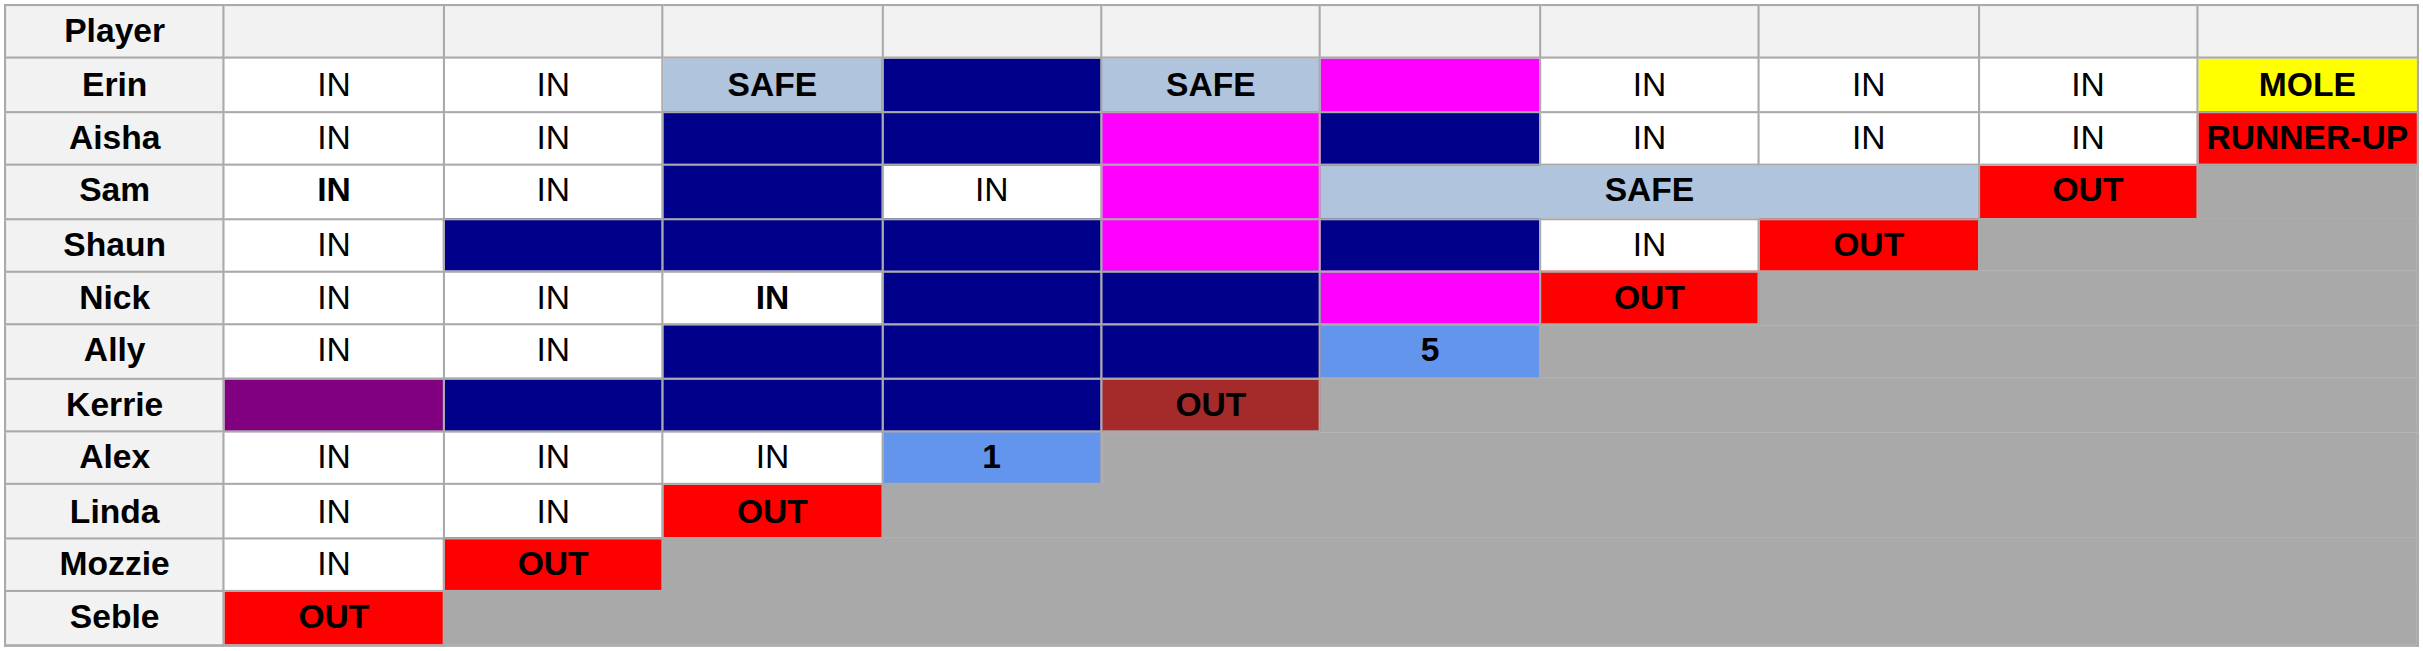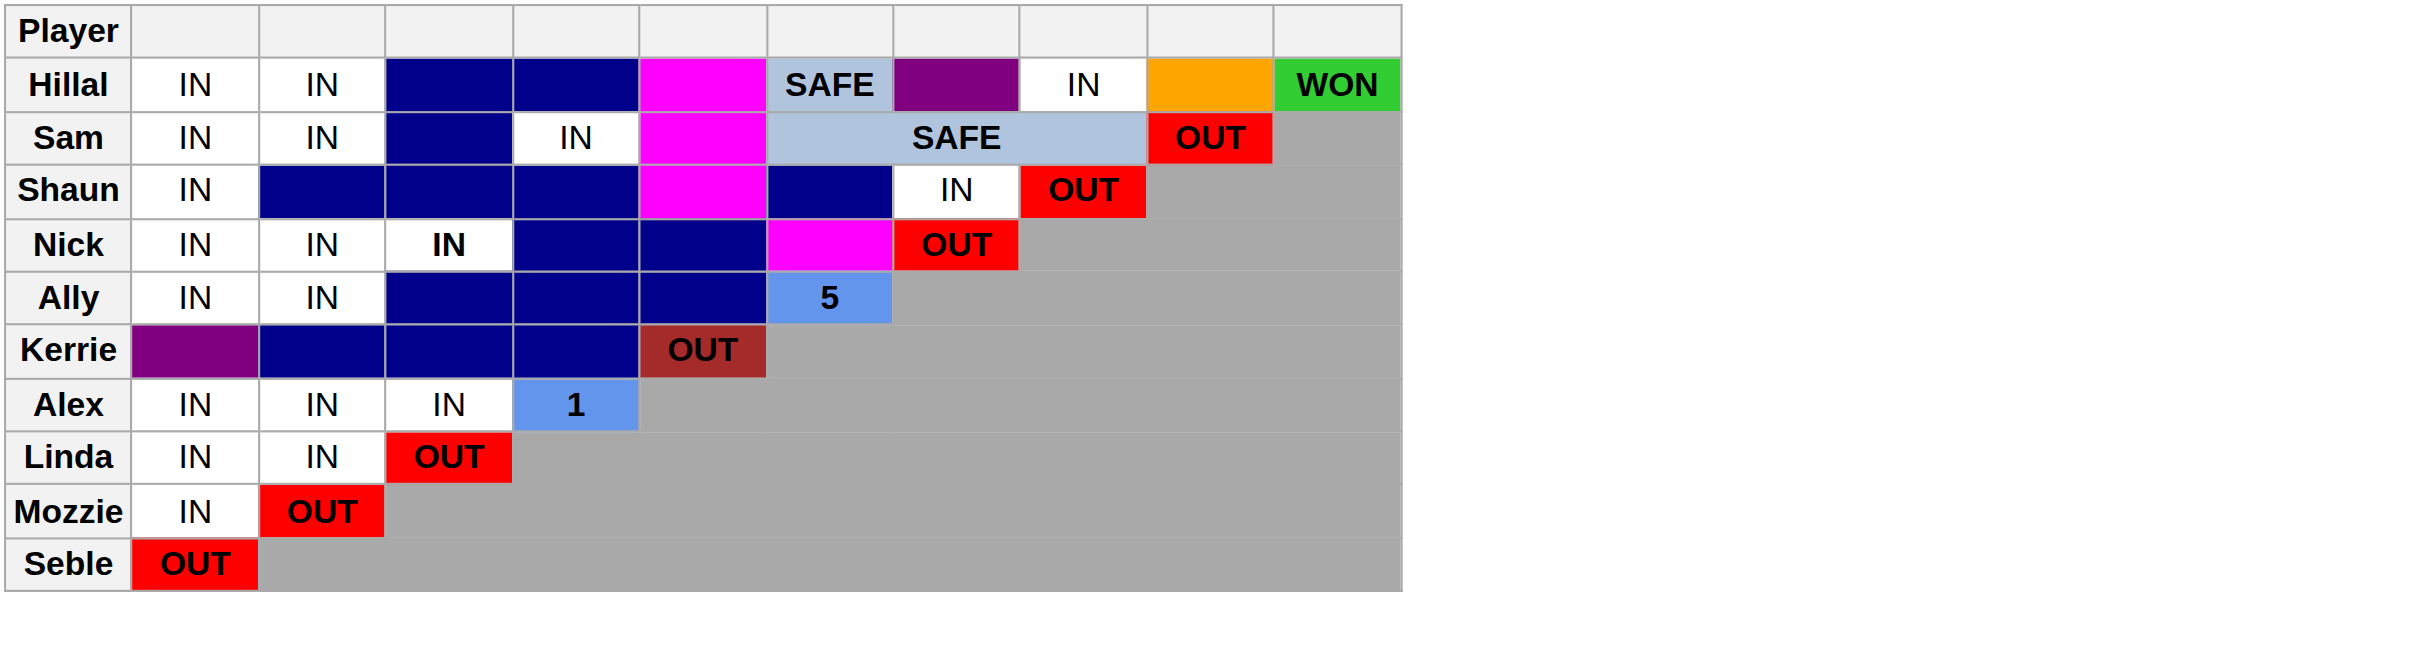 <table class="wikitable" style="text-align:center">
 <tr>
 <th style="width:9%;">Player</th>
 <th style="width:9%;"></th>
 <th style="width:9%;"></th>
 <th style="width:9%;"></th>
 <th style="width:9%;"></th>
 <th style="width:9%;"></th>
 <th style="width:9%;"></th>
 <th style="width:9%;"></th>
 <th style="width:9%;"></th>
 <th style="width:9%;"></th>
 <th style="width:9%;"></th>
 </tr>
 <tr>
-<th>Erin</th>
-<td style="background:white;">IN</td>
-<td style="background:white;">IN</td>
-<td style="background:lightsteelblue;"><strong>SAFE</strong></td>
-<td style="background:darkblue;"></td>
-<td style="background:lightsteelblue;"><strong>SAFE</strong></td>
-<td style="background:fuchsia;"></td>
-<td style="background:white;">IN</td>
-<td style="background:white;">IN</td>
-<td style="background:white;">IN</td>
-<td style="background:yellow;"><strong>MOLE</strong></td>
-</tr>
-<tr>
-<th>Aisha</th>
+<th>Hillal</th>
 <td style="background:white;">IN</td>
 <td style="background:white;">IN</td>
 <td style="background:darkblue;"></td>
 <td style="background:darkblue;"></td>
 <td style="background:fuchsia;"></td>
-<td style="background:darkblue;"></td>
+<td style="background:lightsteelblue;"><strong>SAFE</strong></td>
+<td style="background:purple;"></td>
 <td style="background:white;">IN</td>
-<td style="background:white;">IN</td>
-<td style="background:white;">IN</td>
-<td style="background:red;"><strong>RUNNER-UP</strong></td>
+<td style="background:orange;"></td>
+<td style="background:limegreen;"><strong>WON</strong></td>
 </tr>
 <tr>
 <th>Sam</th>
-<td style="background:white;"><strong>IN</strong></td>
+<td style="background:white;">IN</td>
 <td style="background:white;">IN</td>
 <td style="background:darkblue;"></td>
 <td style="background:white;">IN</td>
 <td style="background:fuchsia;"></td>
 <td colspan=3 style="background:lightsteelblue;"><strong>SAFE</strong></td>
 <td style="background:red;"><strong>OUT</strong></td>
 <td bgcolor="darkgray"></td>
 </tr>
 <tr>
 <th>Shaun</th>
 <td style="background:white;">IN</td>
 <td style="background:darkblue;"></td>
 <td style="background:darkblue;"></td>
 <td style="background:darkblue;"></td>
 <td style="background:fuchsia;"></td>
 <td style="background:darkblue;"></td>
 <td style="background:white;">IN</td>
 <td style="background:red;"><strong>OUT</strong></td>
 <td colspan=2 bgcolor="darkgray"></td>
 </tr>
 <tr>
 <th>Nick</th>
 <td style="background:white;">IN</td>
 <td style="background:white;">IN</td>
 <td style="background:white;"><strong>IN</strong></td>
 <td style="background:darkblue;"></td>
 <td style="background:darkblue;"></td>
 <td style="background:fuchsia;"></td>
 <td style="background:red;"><strong>OUT</strong></td>
 <td colspan=3 bgcolor="darkgray"></td>
 </tr>
 <tr>
 <th>Ally</th>
 <td style="background:white;">IN</td>
 <td style="background:white;">IN</td>
 <td style="background:darkblue;"></td>
 <td style="background:darkblue;"></td>
 <td style="background:darkblue;"></td>
 <td style="background:cornflowerblue;"><strong>5</strong></td>
 <td colspan=4 bgcolor="darkgray"></td>
 </tr>
 <tr>
 <th>Kerrie</th>
 <td style="background:purple;"></td>
 <td style="background:darkblue;"></td>
 <td style="background:darkblue;"></td>
 <td style="background:darkblue;"></td>
 <td style="background:brown;"><strong><span>OUT</span></strong></td>
 <td colspan=5 bgcolor="darkgray"></td>
 </tr>
 <tr>
 <th>Alex</th>
 <td style="background:white;">IN</td>
 <td style="background:white;">IN</td>
 <td style="background:white;">IN</td>
 <td style="background:cornflowerblue;"><strong>1</strong></td>
 <td colspan=6 bgcolor="darkgray"></td>
 </tr>
 <tr>
 <th>Linda</th>
 <td style="background:white;">IN</td>
 <td style="background:white;">IN</td>
 <td style="background:red;"><strong>OUT</strong></td>
 <td colspan=7 bgcolor="darkgray"></td>
 </tr>
 <tr>
 <th>Mozzie</th>
 <td style="background:white;">IN</td>
 <td style="background:red;"><strong>OUT</strong></td>
 <td colspan=8 bgcolor="darkgray"></td>
 </tr>
 <tr>
 <th>Seble</th>
 <td style="background:red;"><strong>OUT</strong></td>
 <td colspan=9 bgcolor="darkgray"></td>
 </tr>
 <tr>
 </tr>
 </table>
